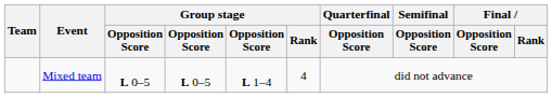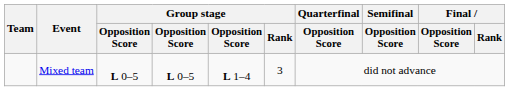 <table class=wikitable style=font-size:90%;text-align:center>
 <tr>
 <th rowspan=2>Team</th>
 <th rowspan=2>Event</th>
 <th colspan=4>Group stage</th>
 <th>Quarterfinal</th>
 <th>Semifinal</th>
 <th colspan=2>Final / </th>
 </tr>
 <tr style=font-size:95%>
 <th>Opposition<br>Score</th>
 <th>Opposition<br>Score</th>
 <th>Opposition<br>Score</th>
 <th>Rank</th>
 <th>Opposition<br>Score</th>
 <th>Opposition<br>Score</th>
 <th>Opposition<br>Score</th>
 <th>Rank</th>
 </tr>
 <tr>
 <td align=left></td>
 <td align=left><a href='#'>Mixed team</a></td>
 <td><br><strong>L</strong> 0–5</td>
 <td><br><strong>L</strong> 0–5</td>
 <td><br><strong>L</strong> 1–4</td>
-<td>4</td>
+<td>3</td>
 <td colspan=4>did not advance</td>
 </tr>
 </table>
